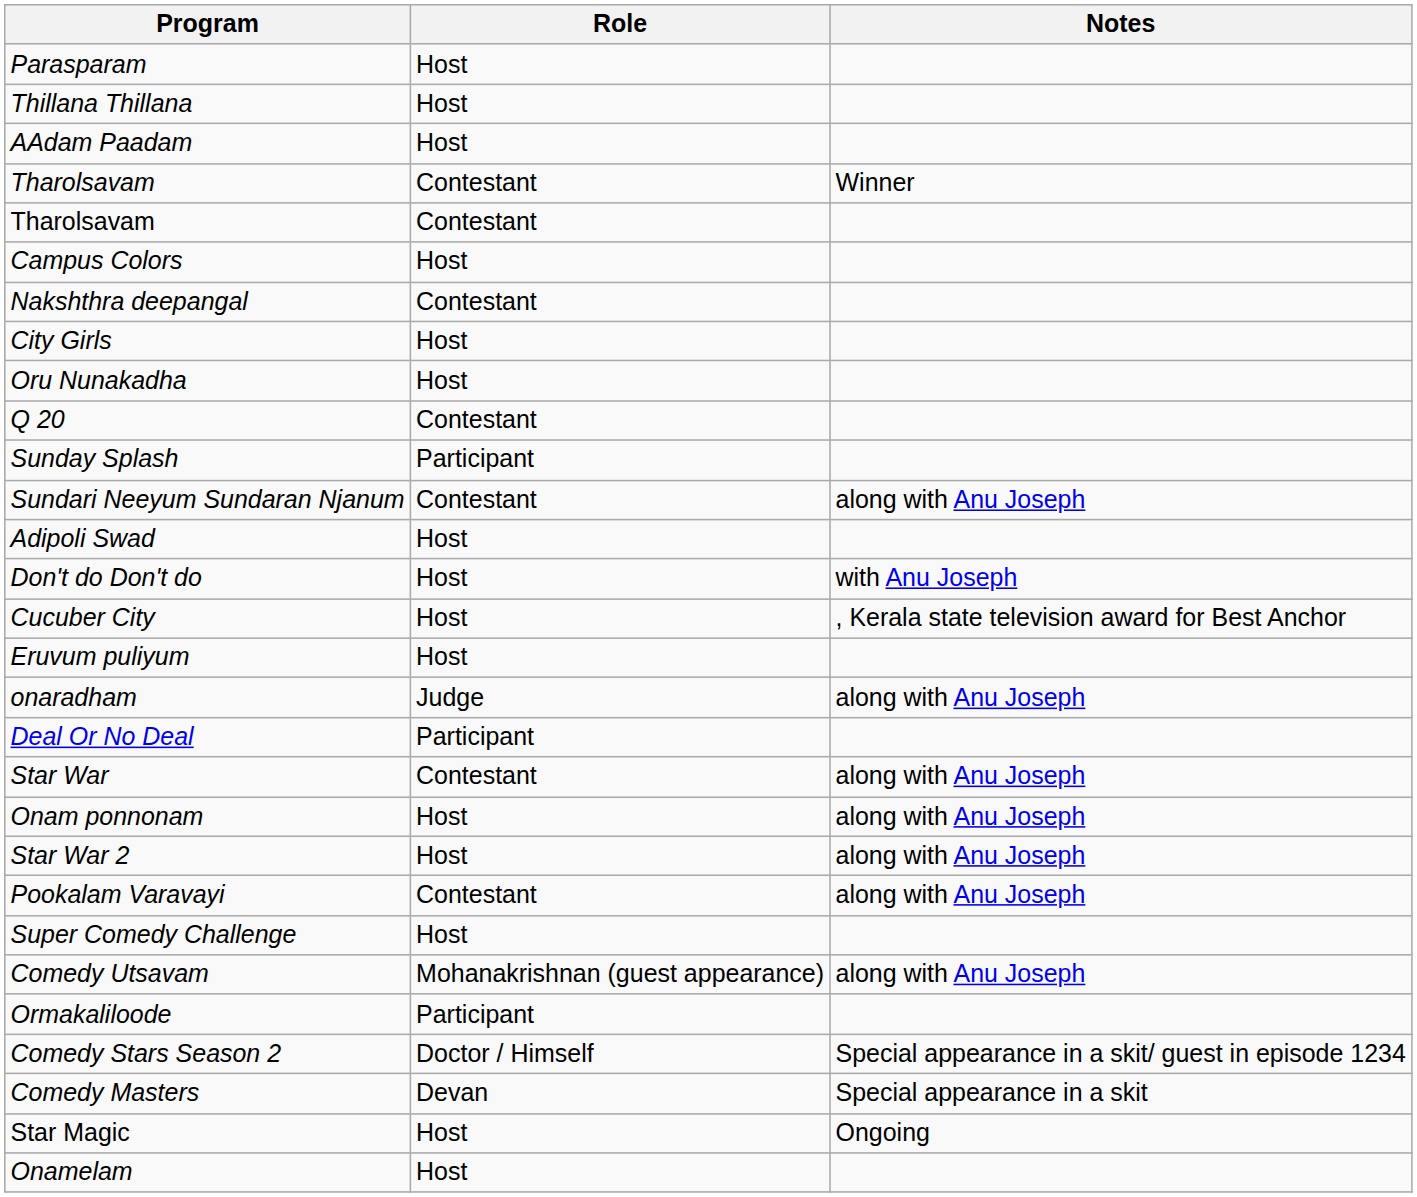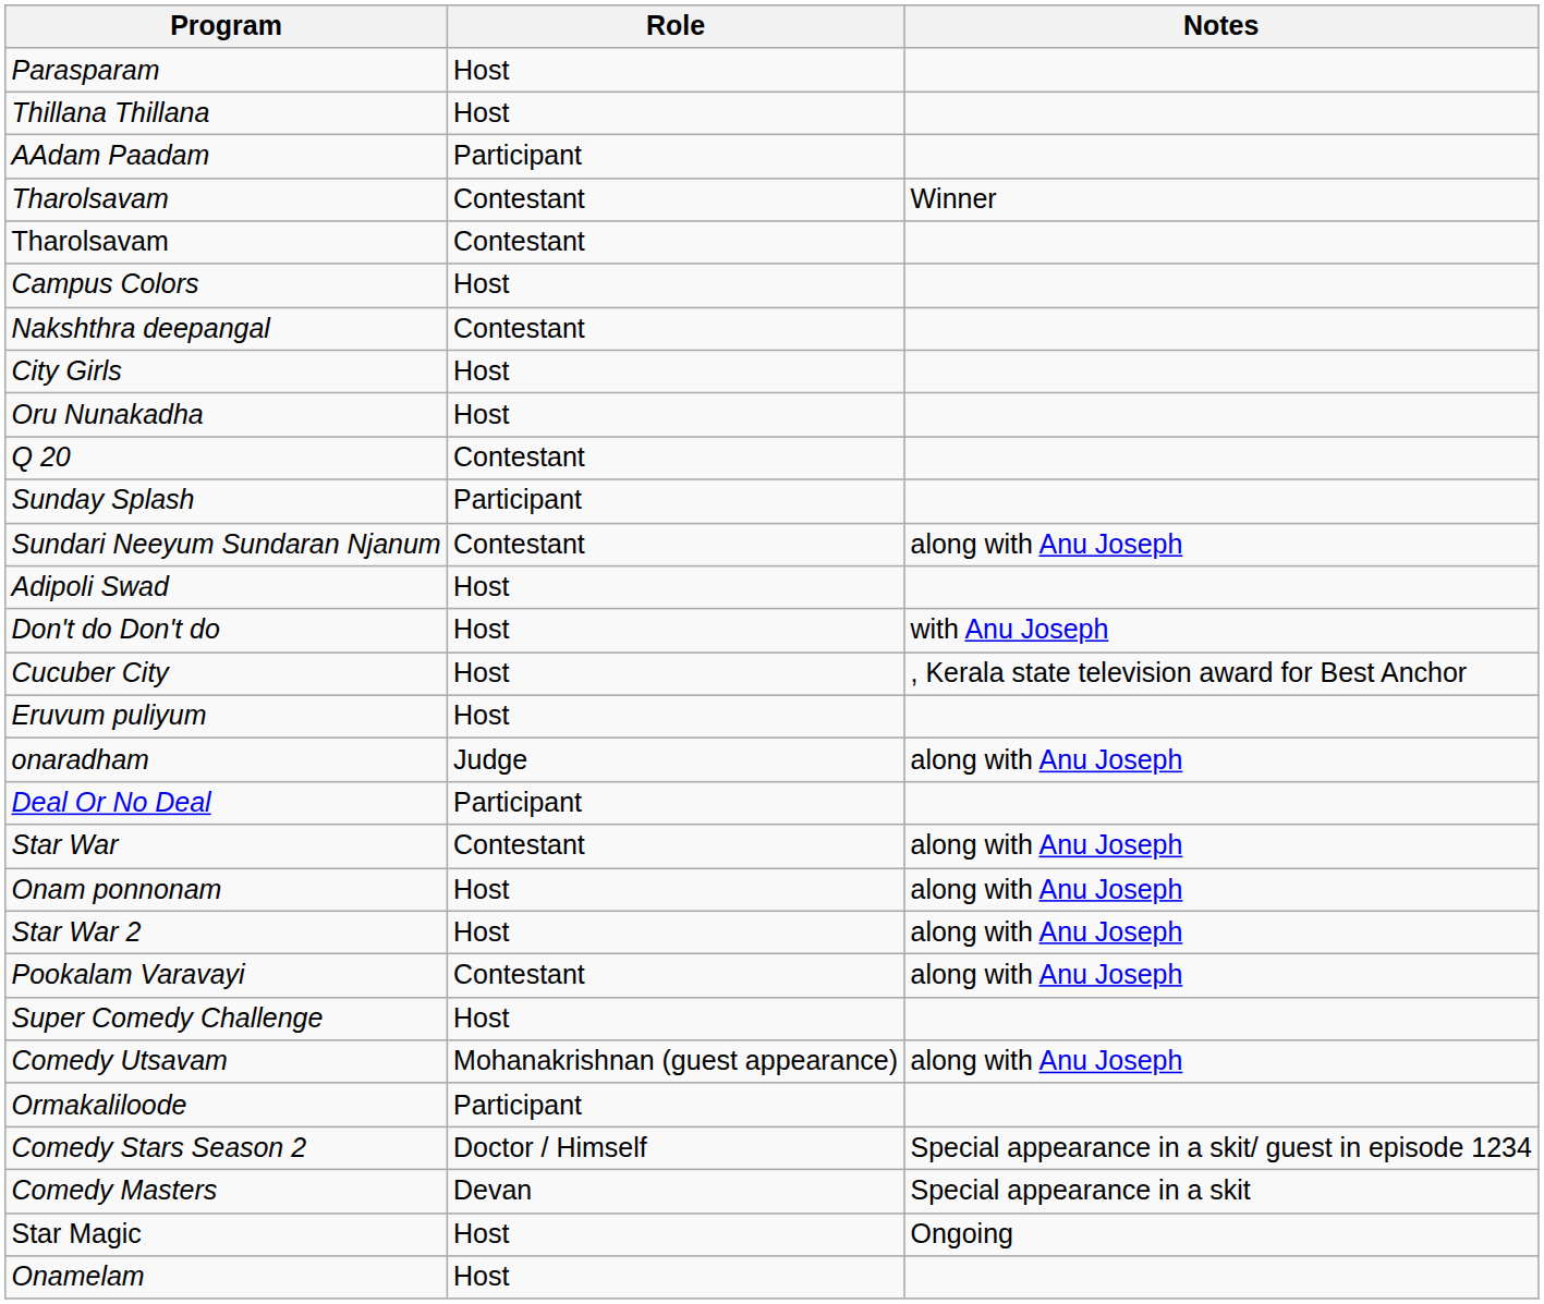 <table class="wikitable">
 <tr>
 <th>Program</th>
 <th>Role</th>
 <th>Notes</th>
 </tr>
 <tr>
 <td><em>Parasparam</em></td>
 <td>Host</td>
 <td></td>
 </tr>
 <tr>
 <td><em>Thillana Thillana</em></td>
 <td>Host</td>
 <td></td>
 </tr>
 <tr>
 <td><em>AAdam Paadam</em></td>
-<td>Host</td>
+<td>Participant</td>
 <td></td>
 </tr>
 <tr>
 <td><em>Tharolsavam</em></td>
 <td>Contestant</td>
 <td>Winner</td>
 </tr>
 <tr>
 <td>Tharolsavam</td>
 <td>Contestant</td>
 <td></td>
 </tr>
 <tr>
 <td><em>Campus Colors</em></td>
 <td>Host</td>
 <td></td>
 </tr>
 <tr>
 <td><em>Nakshthra deepangal</em></td>
 <td>Contestant</td>
 <td></td>
 </tr>
 <tr>
 <td><em>City Girls</em></td>
 <td>Host</td>
 <td></td>
 </tr>
 <tr>
 <td><em>Oru Nunakadha</em></td>
 <td>Host</td>
 <td></td>
 </tr>
 <tr>
 <td><em>Q 20</em></td>
 <td>Contestant</td>
 <td></td>
 </tr>
 <tr>
 <td><em>Sunday Splash</em></td>
 <td>Participant</td>
 <td></td>
 </tr>
 <tr>
 <td><em>Sundari Neeyum Sundaran Njanum</em></td>
 <td>Contestant</td>
 <td>along with <a href='#'>Anu Joseph</a></td>
 </tr>
 <tr>
 <td><em>Adipoli Swad</em></td>
 <td>Host</td>
 <td></td>
 </tr>
 <tr>
 <td><em>Don't do Don't do</em></td>
 <td>Host</td>
 <td>with <a href='#'>Anu Joseph</a></td>
 </tr>
 <tr>
 <td><em>Cucuber City</em></td>
 <td>Host</td>
 <td>, Kerala state television award for Best Anchor</td>
 </tr>
 <tr>
 <td><em>Eruvum puliyum</em></td>
 <td>Host</td>
 <td></td>
 </tr>
 <tr>
 <td><em>onaradham</em></td>
 <td>Judge</td>
 <td>along with <a href='#'>Anu Joseph</a></td>
 </tr>
 <tr>
 <td><em><a href='#'>Deal Or No Deal</a></em></td>
 <td>Participant</td>
 <td></td>
 </tr>
 <tr>
 <td><em>Star War</em></td>
 <td>Contestant</td>
 <td>along with <a href='#'>Anu Joseph</a></td>
 </tr>
 <tr>
 <td><em>Onam ponnonam</em></td>
 <td>Host</td>
 <td>along with <a href='#'>Anu Joseph</a></td>
 </tr>
 <tr>
 <td><em>Star War 2</em></td>
 <td>Host</td>
 <td>along with <a href='#'>Anu Joseph</a></td>
 </tr>
 <tr>
 <td><em>Pookalam Varavayi</em></td>
 <td>Contestant</td>
 <td>along with <a href='#'>Anu Joseph</a></td>
 </tr>
 <tr>
 <td><em>Super Comedy Challenge</em></td>
 <td>Host</td>
 <td></td>
 </tr>
 <tr>
 <td><em>Comedy Utsavam</em></td>
 <td>Mohanakrishnan (guest appearance)</td>
 <td>along with <a href='#'>Anu Joseph</a></td>
 </tr>
 <tr>
 <td><em>Ormakaliloode</em></td>
 <td>Participant</td>
 <td></td>
 </tr>
 <tr>
 <td><em>Comedy Stars Season 2</em></td>
 <td>Doctor / Himself</td>
 <td>Special appearance in a skit/ guest in episode 1234</td>
 </tr>
 <tr>
 <td><em>Comedy Masters</em></td>
 <td>Devan</td>
 <td>Special appearance in a skit</td>
 </tr>
 <tr>
 <td>Star Magic</td>
 <td>Host</td>
 <td>Ongoing</td>
 </tr>
 <tr>
 <td><em>Onamelam</em></td>
 <td>Host</td>
 <td></td>
 </tr>
 </table>
